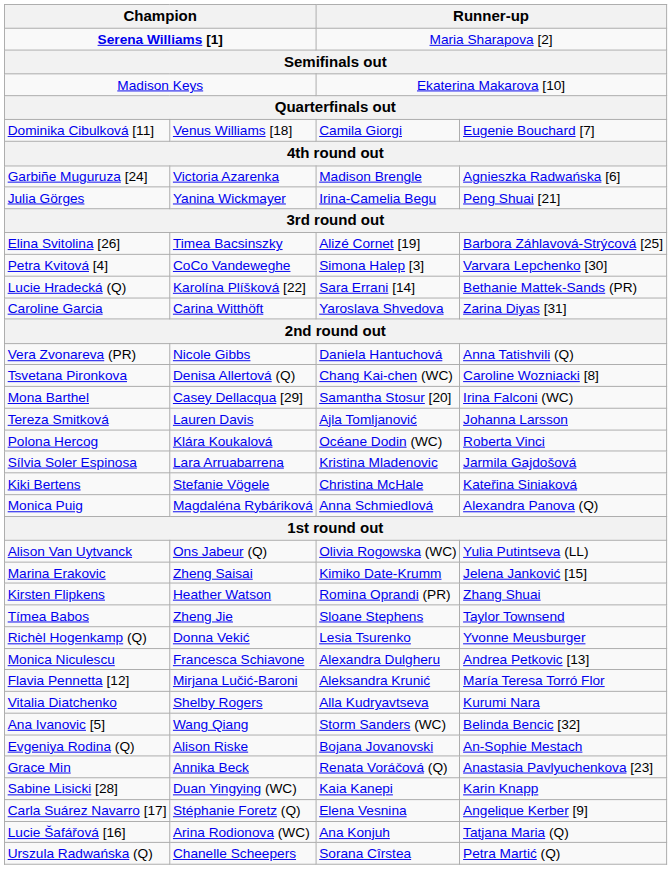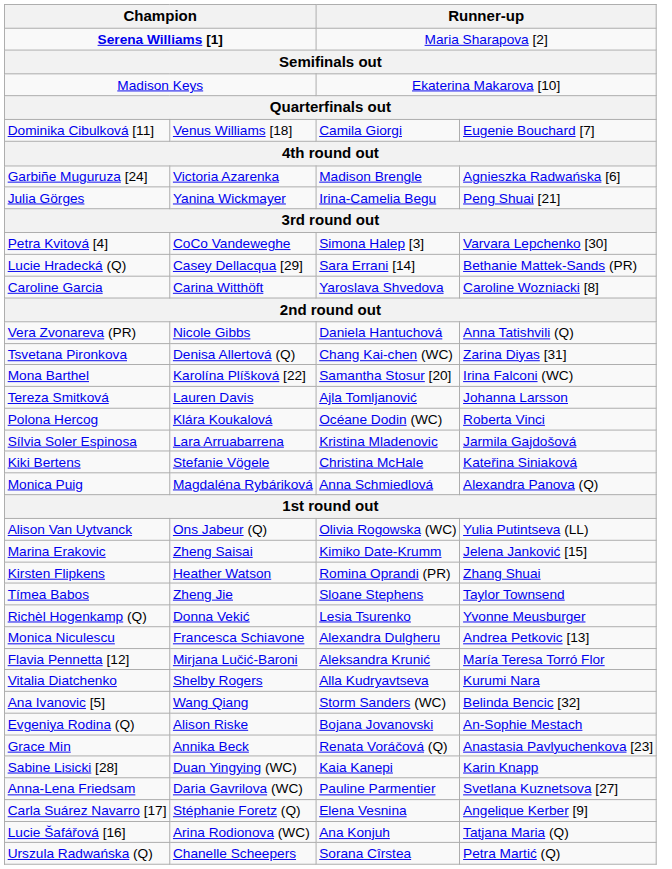 <table class="wikitable collapsible collapsed" style="font-size:90%">
 <tr style="font-size:110%">
 <th colspan="2"><strong>Champion</strong></th>
 <th colspan="2">Runner-up</th>
 </tr>
 <tr style="text-align:center;">
 <td colspan="2"><strong> <a href='#'>Serena Williams</a> [1]</strong></td>
 <td colspan="2"> <a href='#'>Maria Sharapova</a> [2]</td>
 </tr>
 <tr style="font-size:110%">
 <th colspan="4">Semifinals out</th>
 </tr>
 <tr style="text-align:center;">
 <td colspan="2"> <a href='#'>Madison Keys</a></td>
 <td colspan="2"> <a href='#'>Ekaterina Makarova</a> [10]</td>
 </tr>
 <tr style="font-size:110%">
 <th colspan="4">Quarterfinals out</th>
 </tr>
 <tr>
 <td> <a href='#'>Dominika Cibulková</a> [11]</td>
 <td> <a href='#'>Venus Williams</a> [18]</td>
 <td> <a href='#'>Camila Giorgi</a></td>
 <td> <a href='#'>Eugenie Bouchard</a> [7]</td>
 </tr>
 <tr style="font-size:110%">
 <th colspan="4">4th round out</th>
 </tr>
 <tr>
 <td> <a href='#'>Garbiñe Muguruza</a> [24]</td>
 <td> <a href='#'>Victoria Azarenka</a></td>
 <td> <a href='#'>Madison Brengle</a></td>
 <td> <a href='#'>Agnieszka Radwańska</a> [6]</td>
 </tr>
 <tr>
 <td> <a href='#'>Julia Görges</a></td>
 <td> <a href='#'>Yanina Wickmayer</a></td>
 <td> <a href='#'>Irina-Camelia Begu</a></td>
 <td> <a href='#'>Peng Shuai</a> [21]</td>
 </tr>
 <tr style="font-size:110%">
 <th colspan="4">3rd round out</th>
 </tr>
 <tr>
-<td> <a href='#'>Elina Svitolina</a> [26]</td>
-<td> <a href='#'>Timea Bacsinszky</a></td>
-<td> <a href='#'>Alizé Cornet</a> [19]</td>
-<td> <a href='#'>Barbora Záhlavová-Strýcová</a> [25]</td>
-</tr>
-<tr>
 <td> <a href='#'>Petra Kvitová</a> [4]</td>
 <td> <a href='#'>CoCo Vandeweghe</a></td>
 <td> <a href='#'>Simona Halep</a> [3]</td>
 <td> <a href='#'>Varvara Lepchenko</a> [30]</td>
 </tr>
 <tr>
 <td> <a href='#'>Lucie Hradecká</a> (Q)</td>
-<td> <a href='#'>Karolína Plíšková</a> [22]</td>
+<td> <a href='#'>Casey Dellacqua</a> [29]</td>
 <td> <a href='#'>Sara Errani</a> [14]</td>
 <td> <a href='#'>Bethanie Mattek-Sands</a> (PR)</td>
 </tr>
 <tr>
 <td> <a href='#'>Caroline Garcia</a></td>
 <td> <a href='#'>Carina Witthöft</a></td>
 <td> <a href='#'>Yaroslava Shvedova</a></td>
-<td> <a href='#'>Zarina Diyas</a> [31]</td>
+<td> <a href='#'>Caroline Wozniacki</a> [8]</td>
 </tr>
 <tr style="font-size:110%">
 <th colspan="4">2nd round out</th>
 </tr>
 <tr>
 <td> <a href='#'>Vera Zvonareva</a> (PR)</td>
 <td> <a href='#'>Nicole Gibbs</a></td>
 <td> <a href='#'>Daniela Hantuchová</a></td>
 <td> <a href='#'>Anna Tatishvili</a> (Q)</td>
 </tr>
 <tr>
 <td> <a href='#'>Tsvetana Pironkova</a></td>
 <td> <a href='#'>Denisa Allertová</a> (Q)</td>
 <td> <a href='#'>Chang Kai-chen</a> (WC)</td>
-<td> <a href='#'>Caroline Wozniacki</a> [8]</td>
+<td> <a href='#'>Zarina Diyas</a> [31]</td>
 </tr>
 <tr>
 <td> <a href='#'>Mona Barthel</a></td>
-<td> <a href='#'>Casey Dellacqua</a> [29]</td>
+<td> <a href='#'>Karolína Plíšková</a> [22]</td>
 <td> <a href='#'>Samantha Stosur</a> [20]</td>
 <td> <a href='#'>Irina Falconi</a> (WC)</td>
 </tr>
 <tr>
 <td> <a href='#'>Tereza Smitková</a></td>
 <td> <a href='#'>Lauren Davis</a></td>
 <td> <a href='#'>Ajla Tomljanović</a></td>
 <td> <a href='#'>Johanna Larsson</a></td>
 </tr>
 <tr>
 <td> <a href='#'>Polona Hercog</a></td>
 <td> <a href='#'>Klára Koukalová</a></td>
 <td> <a href='#'>Océane Dodin</a> (WC)</td>
 <td> <a href='#'>Roberta Vinci</a></td>
 </tr>
 <tr>
 <td> <a href='#'>Sílvia Soler Espinosa</a></td>
 <td> <a href='#'>Lara Arruabarrena</a></td>
 <td> <a href='#'>Kristina Mladenovic</a></td>
 <td> <a href='#'>Jarmila Gajdošová</a></td>
 </tr>
 <tr>
 <td> <a href='#'>Kiki Bertens</a></td>
 <td> <a href='#'>Stefanie Vögele</a></td>
 <td> <a href='#'>Christina McHale</a></td>
 <td> <a href='#'>Kateřina Siniaková</a></td>
 </tr>
 <tr>
 <td> <a href='#'>Monica Puig</a></td>
 <td> <a href='#'>Magdaléna Rybáriková</a></td>
 <td> <a href='#'>Anna Schmiedlová</a></td>
 <td> <a href='#'>Alexandra Panova</a> (Q)</td>
 </tr>
 <tr style="font-size:110%">
 <th colspan="4">1st round out</th>
 </tr>
 <tr>
 <td> <a href='#'>Alison Van Uytvanck</a></td>
 <td> <a href='#'>Ons Jabeur</a> (Q)</td>
 <td> <a href='#'>Olivia Rogowska</a> (WC)</td>
 <td> <a href='#'>Yulia Putintseva</a> (LL)</td>
 </tr>
 <tr>
 <td> <a href='#'>Marina Erakovic</a></td>
 <td> <a href='#'>Zheng Saisai</a></td>
 <td> <a href='#'>Kimiko Date-Krumm</a></td>
 <td> <a href='#'>Jelena Janković</a> [15]</td>
 </tr>
 <tr>
 <td> <a href='#'>Kirsten Flipkens</a></td>
 <td> <a href='#'>Heather Watson</a></td>
 <td> <a href='#'>Romina Oprandi</a> (PR)</td>
 <td> <a href='#'>Zhang Shuai</a></td>
 </tr>
 <tr>
 <td> <a href='#'>Tímea Babos</a></td>
 <td> <a href='#'>Zheng Jie</a></td>
 <td> <a href='#'>Sloane Stephens</a></td>
 <td> <a href='#'>Taylor Townsend</a></td>
 </tr>
 <tr>
 <td> <a href='#'>Richèl Hogenkamp</a> (Q)</td>
 <td> <a href='#'>Donna Vekić</a></td>
 <td> <a href='#'>Lesia Tsurenko</a></td>
 <td> <a href='#'>Yvonne Meusburger</a></td>
 </tr>
 <tr>
 <td> <a href='#'>Monica Niculescu</a></td>
 <td> <a href='#'>Francesca Schiavone</a></td>
 <td> <a href='#'>Alexandra Dulgheru</a></td>
 <td> <a href='#'>Andrea Petkovic</a> [13]</td>
 </tr>
 <tr>
 <td> <a href='#'>Flavia Pennetta</a> [12]</td>
 <td> <a href='#'>Mirjana Lučić-Baroni</a></td>
 <td> <a href='#'>Aleksandra Krunić</a></td>
 <td> <a href='#'>María Teresa Torró Flor</a></td>
 </tr>
 <tr>
 <td> <a href='#'>Vitalia Diatchenko</a></td>
 <td> <a href='#'>Shelby Rogers</a></td>
 <td> <a href='#'>Alla Kudryavtseva</a></td>
 <td> <a href='#'>Kurumi Nara</a></td>
 </tr>
 <tr>
 <td> <a href='#'>Ana Ivanovic</a> [5]</td>
 <td> <a href='#'>Wang Qiang</a></td>
 <td> <a href='#'>Storm Sanders</a> (WC)</td>
 <td> <a href='#'>Belinda Bencic</a> [32]</td>
 </tr>
 <tr>
 <td> <a href='#'>Evgeniya Rodina</a> (Q)</td>
 <td> <a href='#'>Alison Riske</a></td>
 <td> <a href='#'>Bojana Jovanovski</a></td>
 <td> <a href='#'>An-Sophie Mestach</a></td>
 </tr>
 <tr>
 <td> <a href='#'>Grace Min</a></td>
 <td> <a href='#'>Annika Beck</a></td>
 <td> <a href='#'>Renata Voráčová</a> (Q)</td>
 <td> <a href='#'>Anastasia Pavlyuchenkova</a> [23]</td>
 </tr>
 <tr>
 <td> <a href='#'>Sabine Lisicki</a> [28]</td>
 <td> <a href='#'>Duan Yingying</a> (WC)</td>
 <td> <a href='#'>Kaia Kanepi</a></td>
 <td> <a href='#'>Karin Knapp</a></td>
 </tr>
 <tr>
+<td> <a href='#'>Anna-Lena Friedsam</a></td>
+<td> <a href='#'>Daria Gavrilova</a> (WC)</td>
+<td> <a href='#'>Pauline Parmentier</a></td>
+<td> <a href='#'>Svetlana Kuznetsova</a> [27]</td>
+</tr>
+<tr>
 <td> <a href='#'>Carla Suárez Navarro</a> [17]</td>
 <td> <a href='#'>Stéphanie Foretz</a> (Q)</td>
 <td> <a href='#'>Elena Vesnina</a></td>
 <td> <a href='#'>Angelique Kerber</a> [9]</td>
 </tr>
 <tr>
 <td> <a href='#'>Lucie Šafářová</a> [16]</td>
 <td> <a href='#'>Arina Rodionova</a> (WC)</td>
 <td> <a href='#'>Ana Konjuh</a></td>
 <td> <a href='#'>Tatjana Maria</a> (Q)</td>
 </tr>
 <tr>
 <td> <a href='#'>Urszula Radwańska</a> (Q)</td>
 <td> <a href='#'>Chanelle Scheepers</a></td>
 <td> <a href='#'>Sorana Cîrstea</a></td>
 <td> <a href='#'>Petra Martić</a> (Q)</td>
 </tr>
 </table>
